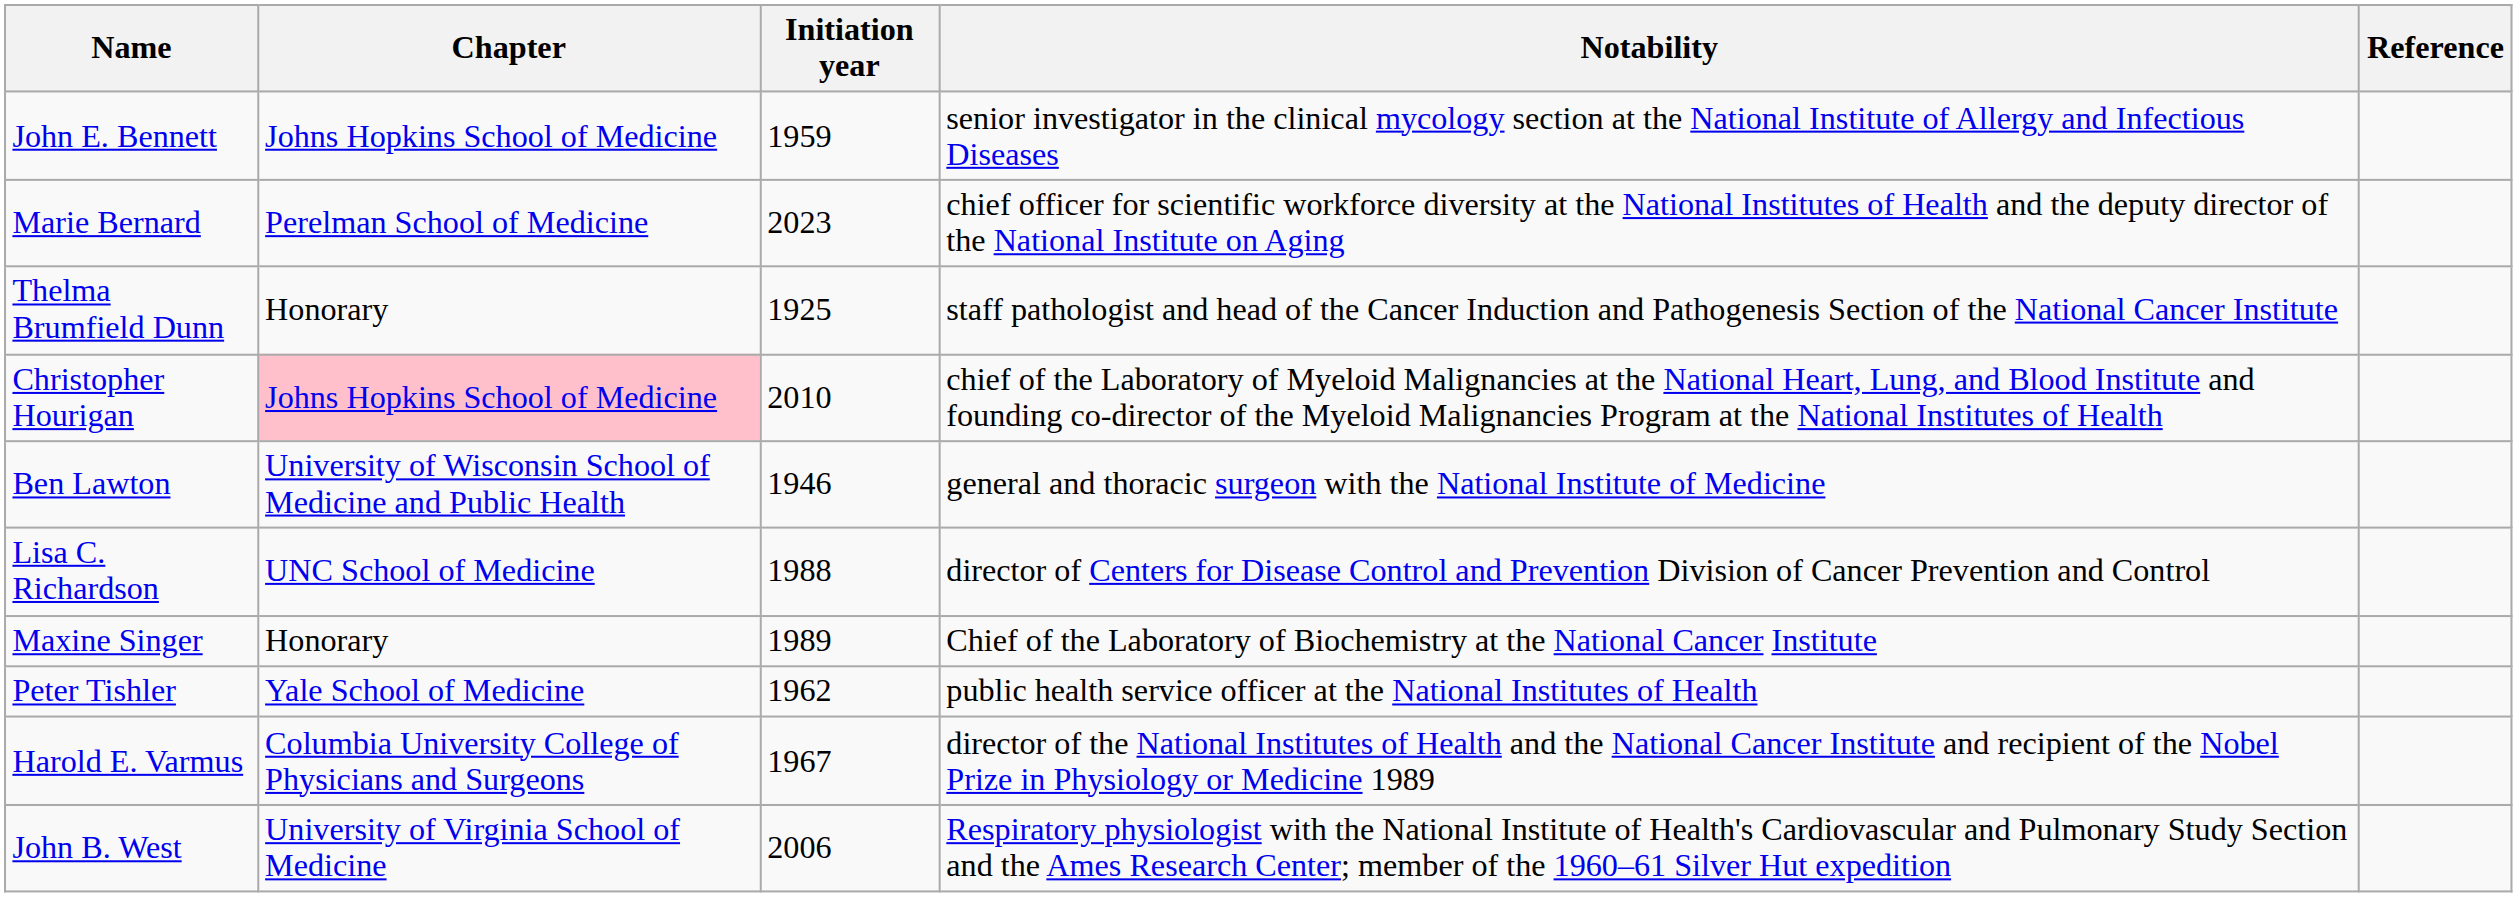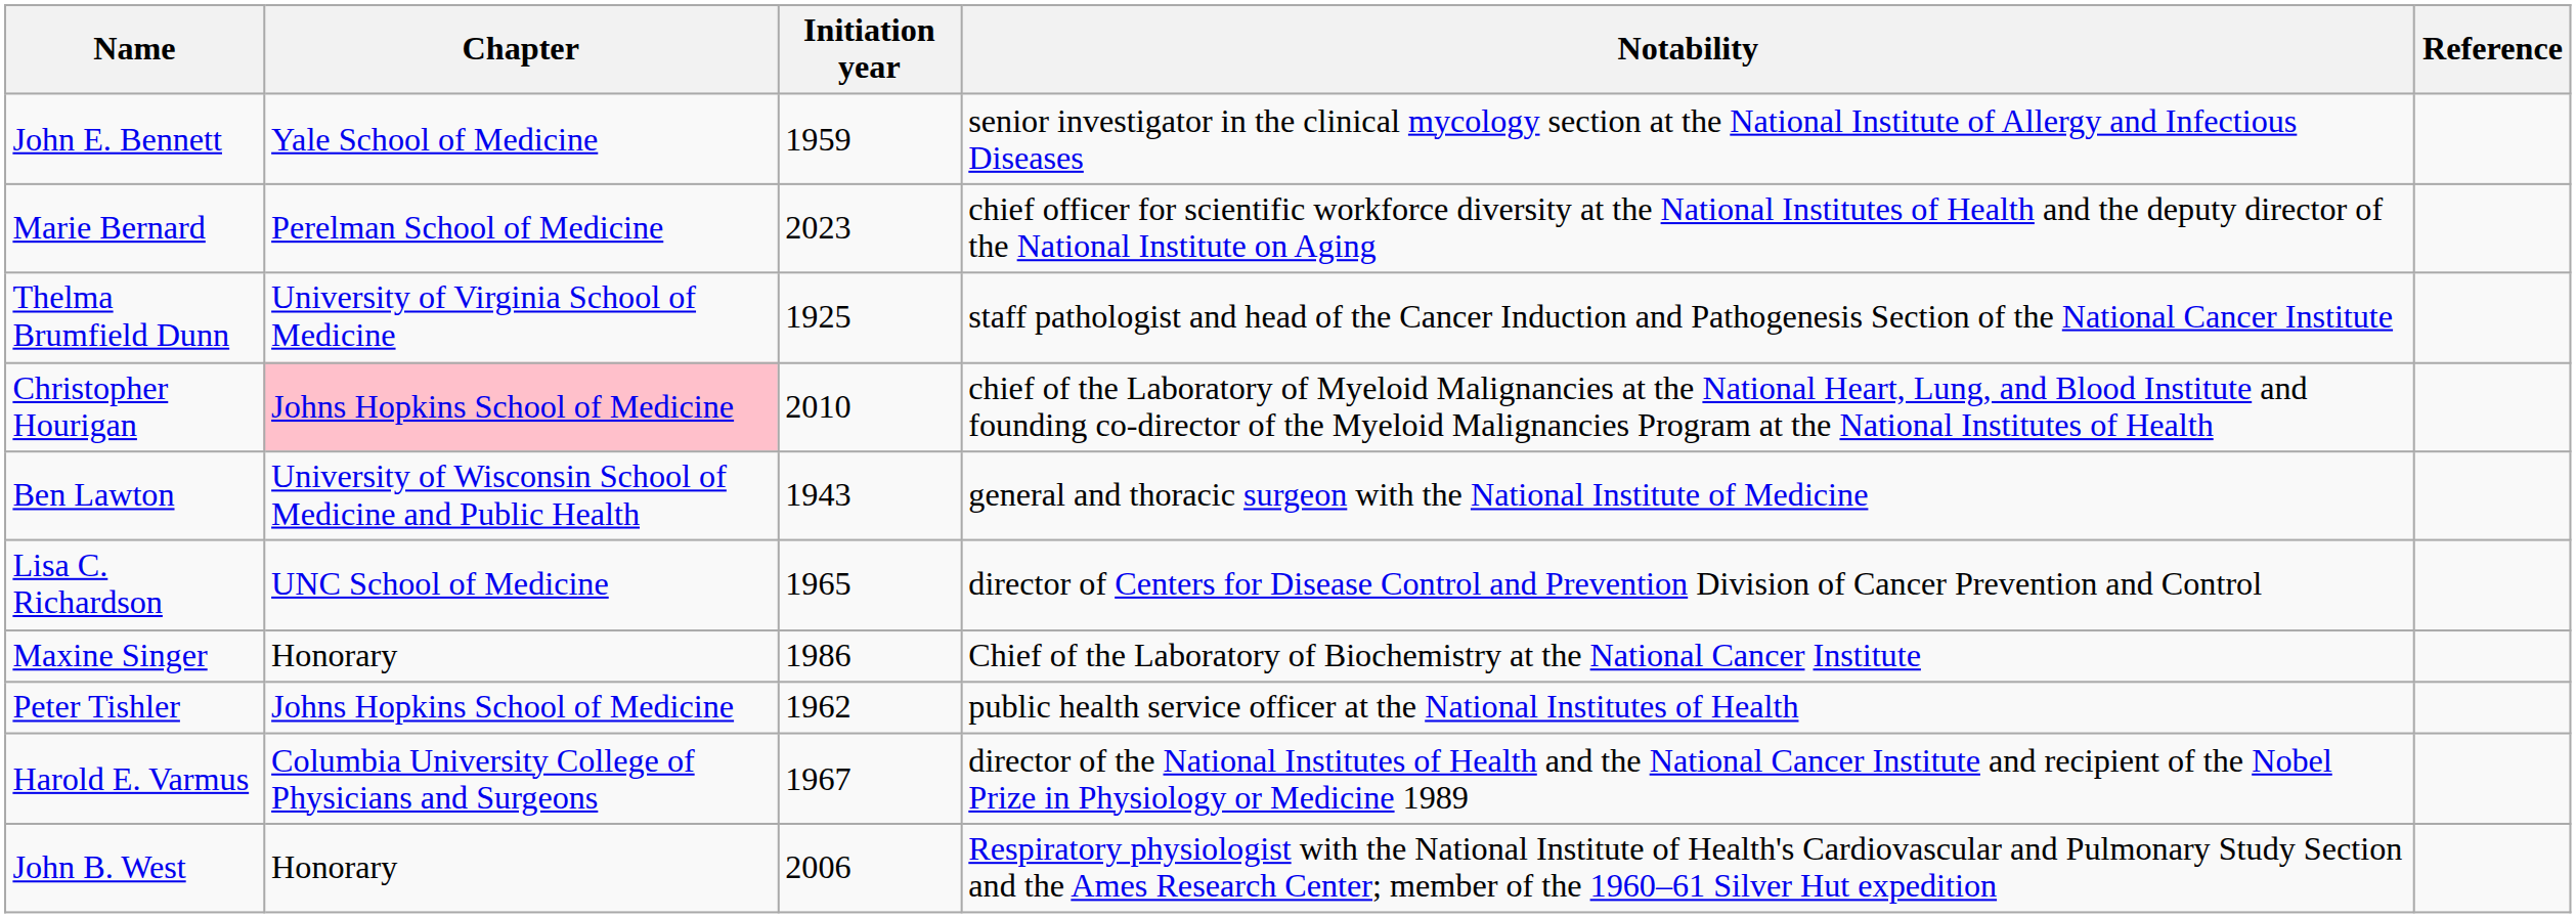 <table class="wikitable sortable">
 <tr>
 <th>Name</th>
 <th>Chapter</th>
 <th>Initiation year</th>
 <th>Notability</th>
 <th>Reference</th>
 </tr>
 <tr>
 <td><a href='#'>John E. Bennett</a></td>
-<td><a href='#'>Johns Hopkins School of Medicine</a></td>
+<td><a href='#'>Yale School of Medicine</a></td>
 <td>1959</td>
 <td>senior investigator in the clinical <a href='#'>mycology</a> section at the <a href='#'>National Institute of Allergy and Infectious Diseases</a></td>
 <td></td>
 </tr>
 <tr>
 <td><a href='#'>Marie Bernard</a></td>
 <td><a href='#'>Perelman School of Medicine</a></td>
 <td>2023</td>
 <td>chief officer for scientific workforce diversity at the <a href='#'>National Institutes of Health</a> and the deputy director of the <a href='#'>National Institute on Aging</a></td>
 <td></td>
 </tr>
 <tr>
 <td><a href='#'>Thelma Brumfield Dunn</a></td>
-<td>Honorary</td>
+<td><a href='#'>University of Virginia School of Medicine</a></td>
 <td>1925</td>
 <td>staff pathologist and head of the Cancer Induction and Pathogenesis Section of the <a href='#'>National Cancer Institute</a></td>
 <td></td>
 </tr>
 <tr>
 <td><a href='#'>Christopher Hourigan</a></td>
 <td style="background: pink;"><a href='#'>Johns Hopkins School of Medicine</a></td>
 <td>2010</td>
 <td>chief of the Laboratory of Myeloid Malignancies at the <a href='#'>National Heart, Lung, and Blood Institute</a> and founding co-director of the Myeloid Malignancies Program at the <a href='#'>National Institutes of Health</a></td>
 <td></td>
 </tr>
 <tr>
 <td><a href='#'>Ben Lawton</a></td>
 <td><a href='#'>University of Wisconsin School of Medicine and Public Health</a></td>
-<td>1946</td>
+<td>1943</td>
 <td>general and thoracic <a href='#'>surgeon</a> with the <a href='#'>National Institute of Medicine</a></td>
 <td></td>
 </tr>
 <tr>
 <td><a href='#'>Lisa C. Richardson</a></td>
 <td><a href='#'>UNC School of Medicine</a></td>
-<td>1988</td>
+<td>1965</td>
 <td>director of <a href='#'>Centers for Disease Control and Prevention</a> Division of Cancer Prevention and Control</td>
 <td></td>
 </tr>
 <tr>
 <td><a href='#'>Maxine Singer</a></td>
 <td>Honorary</td>
-<td>1989</td>
+<td>1986</td>
 <td>Chief of the Laboratory of Biochemistry at the <a href='#'>National Cancer</a> <a href='#'>Institute</a></td>
 <td></td>
 </tr>
 <tr>
 <td><a href='#'>Peter Tishler</a></td>
-<td><a href='#'>Yale School of Medicine</a></td>
+<td><a href='#'>Johns Hopkins School of Medicine</a></td>
 <td>1962</td>
 <td>public health service officer at the <a href='#'>National Institutes of Health</a></td>
 <td></td>
 </tr>
 <tr>
 <td><a href='#'>Harold E. Varmus</a></td>
 <td><a href='#'>Columbia University College of Physicians and Surgeons</a></td>
 <td>1967</td>
 <td>director of the <a href='#'>National Institutes of Health</a> and the <a href='#'>National Cancer Institute</a> and recipient of the <a href='#'>Nobel Prize in Physiology or Medicine</a> 1989</td>
 <td></td>
 </tr>
 <tr>
 <td><a href='#'>John B. West</a></td>
-<td><a href='#'>University of Virginia School of Medicine</a></td>
+<td>Honorary</td>
 <td>2006</td>
 <td><a href='#'>Respiratory physiologist</a> with the National Institute of Health's Cardiovascular and Pulmonary Study Section and the <a href='#'>Ames Research Center</a>; member of the <a href='#'>1960–61 Silver Hut expedition</a></td>
 <td></td>
 </tr>
 </table>
